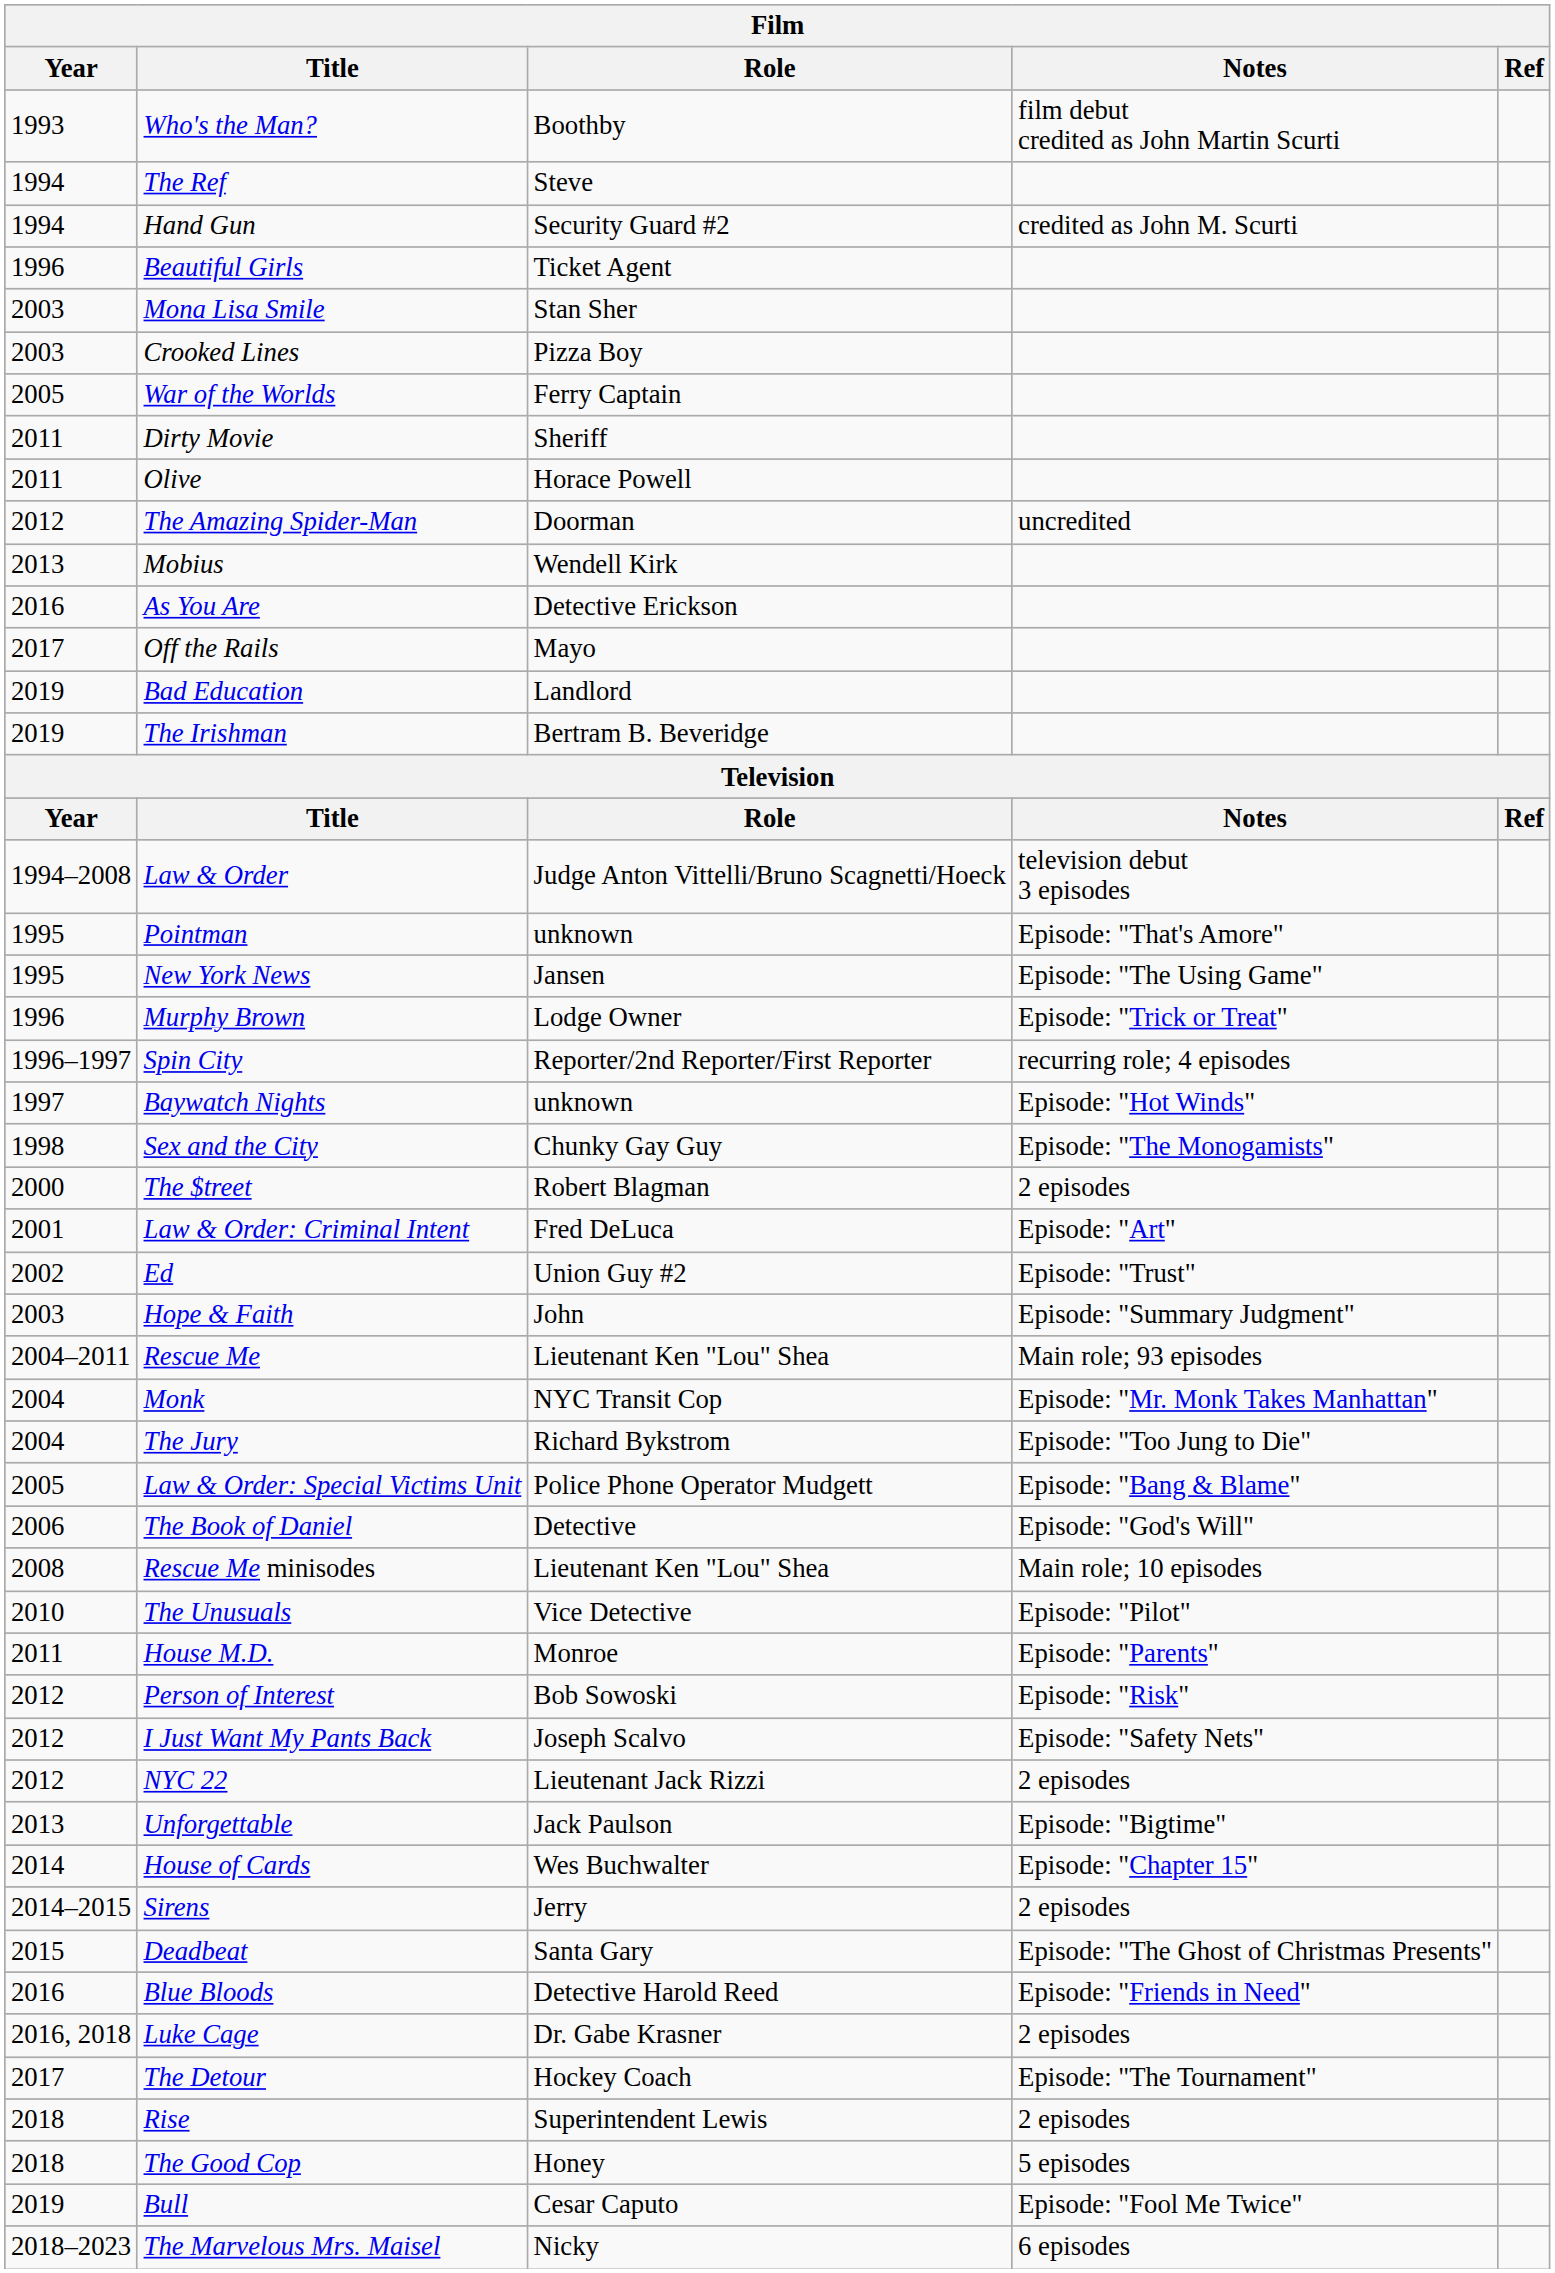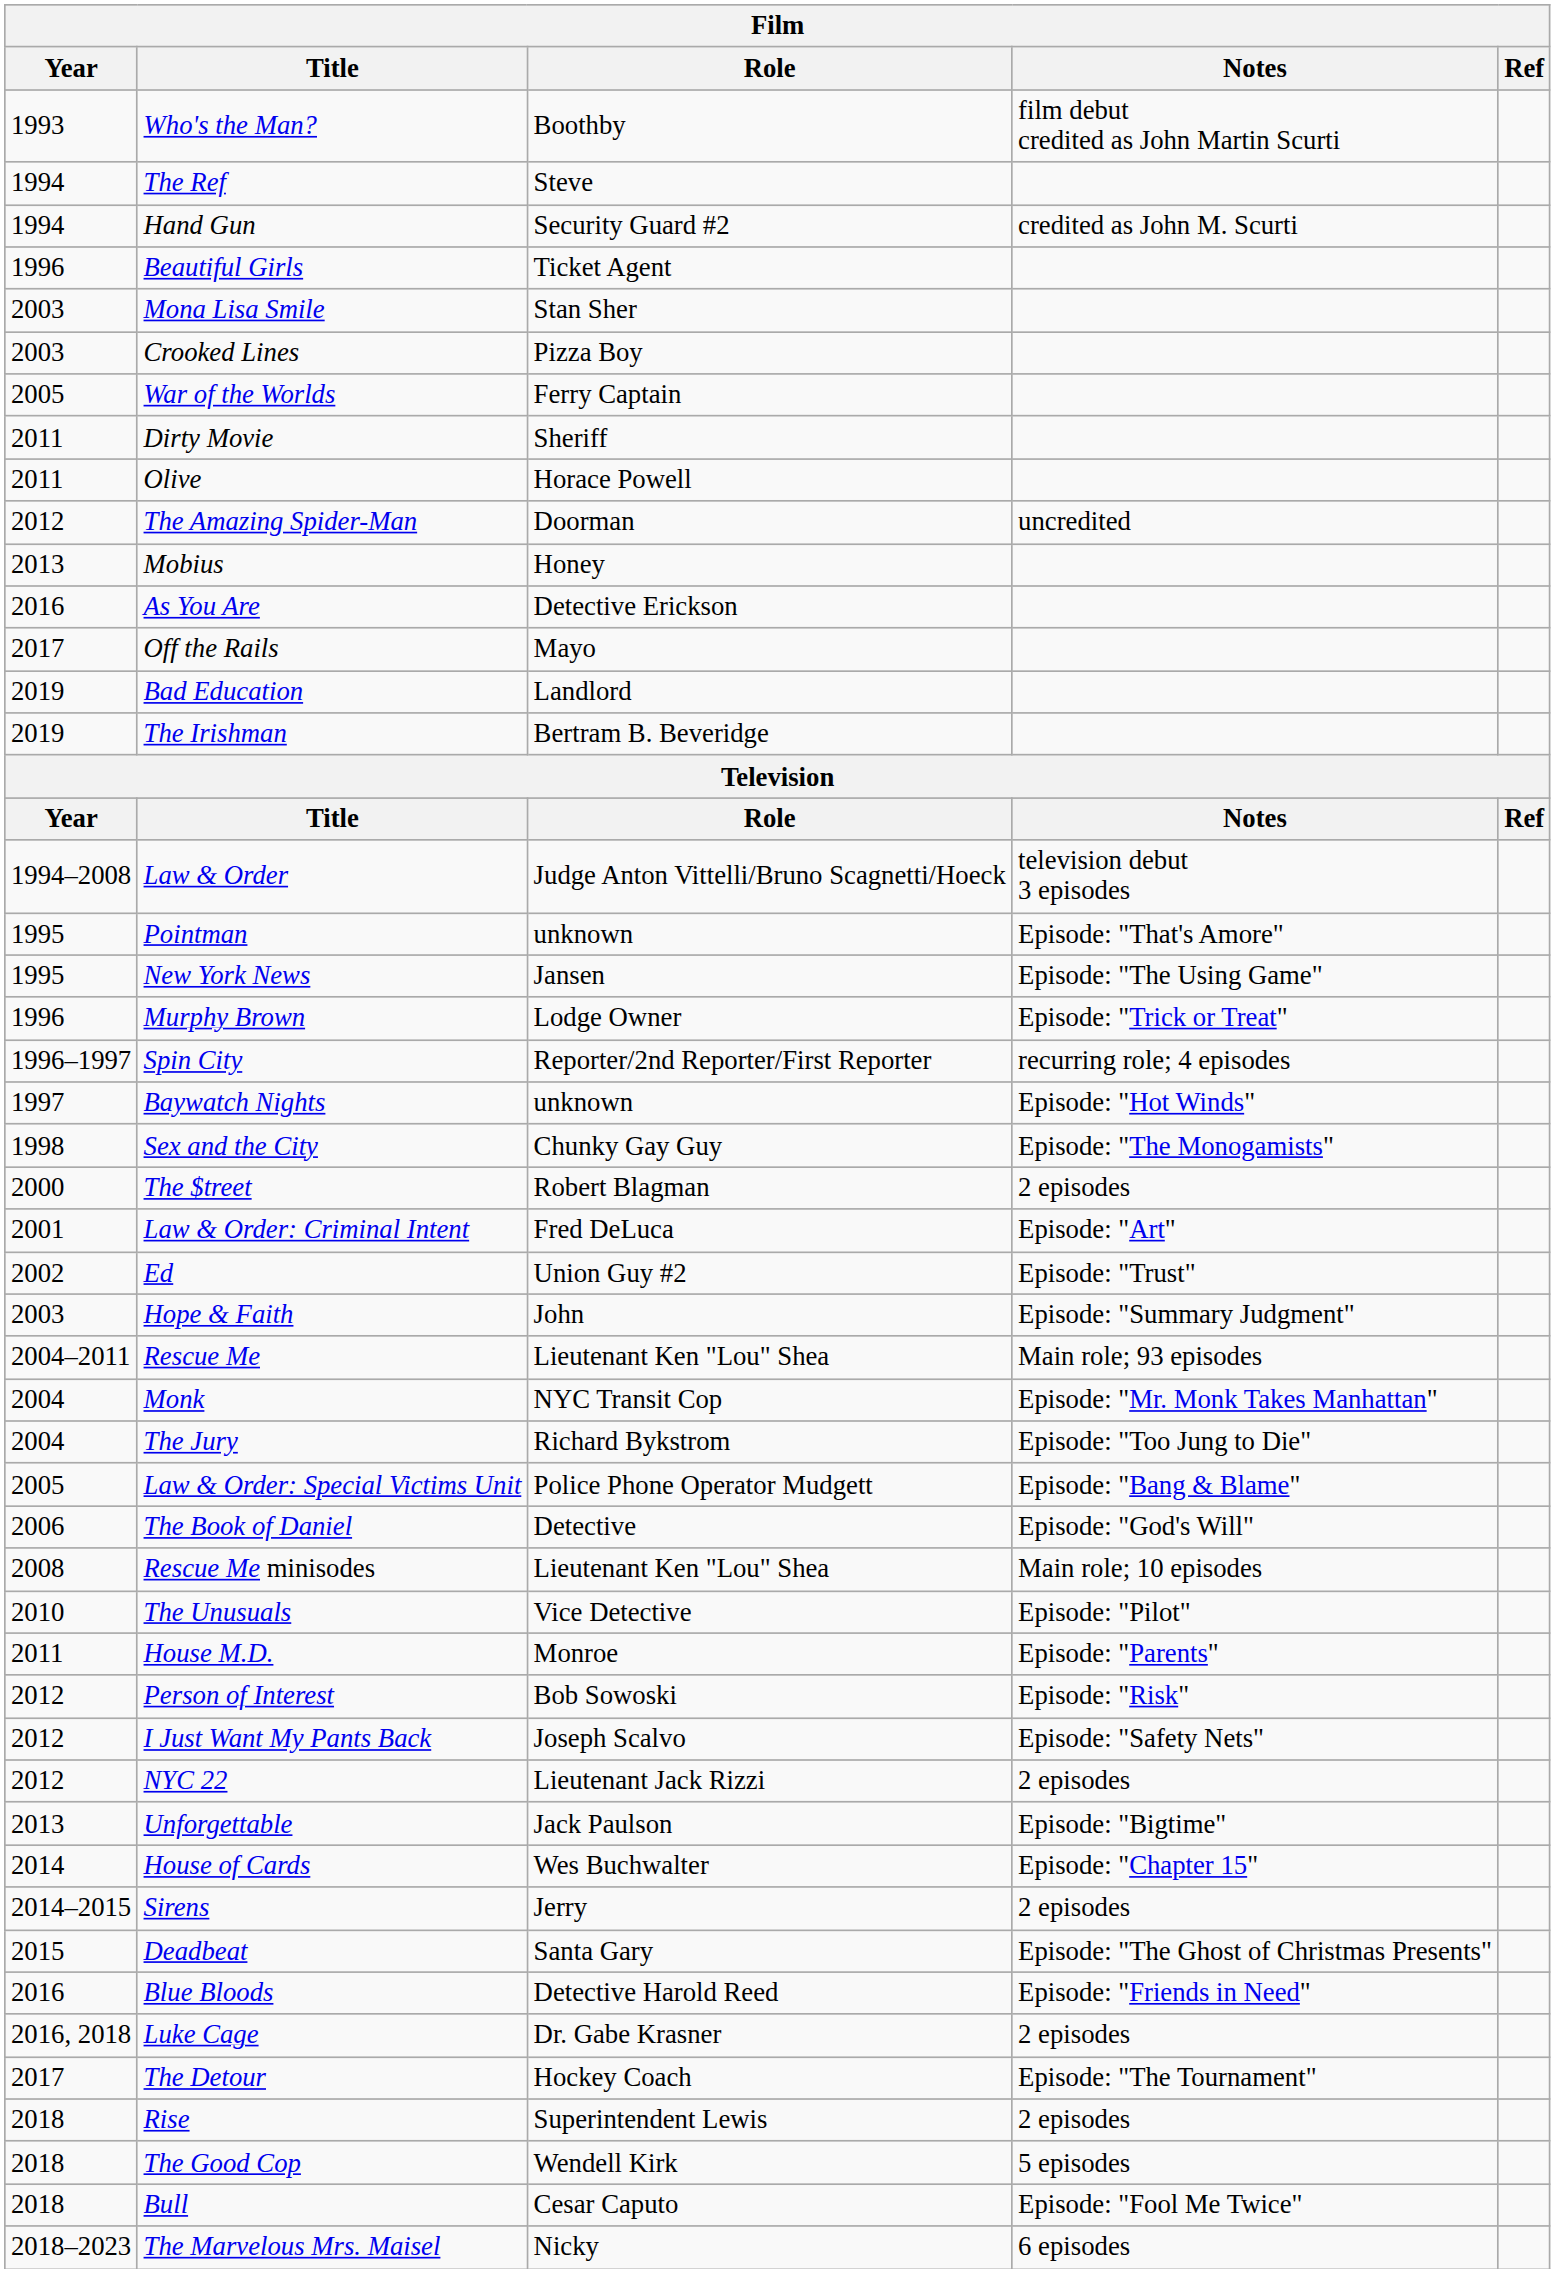 <table class="wikitable">
 <tr>
 <th colspan="5">Film</th>
 </tr>
 <tr>
 <th>Year</th>
 <th>Title</th>
 <th>Role</th>
 <th>Notes</th>
 <th>Ref</th>
 </tr>
 <tr>
 <td>1993</td>
 <td><em><a href='#'>Who's the Man?</a></em></td>
 <td>Boothby</td>
 <td>film debut<br>credited as John Martin Scurti</td>
 <td></td>
 </tr>
 <tr>
 <td>1994</td>
 <td><em><a href='#'>The Ref</a></em></td>
 <td>Steve</td>
 <td></td>
 <td></td>
 </tr>
 <tr>
 <td>1994</td>
 <td><em>Hand Gun</em></td>
 <td>Security Guard #2</td>
 <td>credited as John M. Scurti</td>
 <td></td>
 </tr>
 <tr>
 <td>1996</td>
 <td><em><a href='#'>Beautiful Girls</a></em></td>
 <td>Ticket Agent</td>
 <td></td>
 <td></td>
 </tr>
 <tr>
 <td>2003</td>
 <td><em><a href='#'>Mona Lisa Smile</a></em></td>
 <td>Stan Sher</td>
 <td></td>
 <td></td>
 </tr>
 <tr>
 <td>2003</td>
 <td><em>Crooked Lines</em></td>
 <td>Pizza Boy</td>
 <td></td>
 <td></td>
 </tr>
 <tr>
 <td>2005</td>
 <td><em><a href='#'>War of the Worlds</a></em></td>
 <td>Ferry Captain</td>
 <td></td>
 <td></td>
 </tr>
 <tr>
 <td>2011</td>
 <td><em>Dirty Movie</em></td>
 <td>Sheriff</td>
 <td></td>
 <td></td>
 </tr>
 <tr>
 <td>2011</td>
 <td><em>Olive</em></td>
 <td>Horace Powell</td>
 <td></td>
 <td></td>
 </tr>
 <tr>
 <td>2012</td>
 <td><em><a href='#'>The Amazing Spider-Man</a></em></td>
 <td>Doorman</td>
 <td>uncredited</td>
 <td></td>
 </tr>
 <tr>
 <td>2013</td>
 <td><em>Mobius</em></td>
-<td>Wendell Kirk</td>
+<td>Honey</td>
 <td></td>
 <td></td>
 </tr>
 <tr>
 <td>2016</td>
 <td><em><a href='#'>As You Are</a></em></td>
 <td>Detective Erickson</td>
 <td></td>
 <td></td>
 </tr>
 <tr>
 <td>2017</td>
 <td><em>Off the Rails</em></td>
 <td>Mayo</td>
 <td></td>
 <td></td>
 </tr>
 <tr>
 <td>2019</td>
 <td><em><a href='#'>Bad Education</a></em></td>
 <td>Landlord</td>
 <td></td>
 <td></td>
 </tr>
 <tr>
 <td>2019</td>
 <td><em><a href='#'>The Irishman</a></em></td>
 <td>Bertram B. Beveridge</td>
 <td></td>
 <td></td>
 </tr>
 <tr>
 <th colspan="5">Television</th>
 </tr>
 <tr>
 <th>Year</th>
 <th>Title</th>
 <th>Role</th>
 <th>Notes</th>
 <th>Ref</th>
 </tr>
 <tr>
 <td>1994–2008</td>
 <td><em><a href='#'>Law & Order</a></em></td>
 <td>Judge Anton Vittelli/Bruno Scagnetti/Hoeck</td>
 <td>television debut<br>3 episodes</td>
 <td></td>
 </tr>
 <tr>
 <td>1995</td>
 <td><em><a href='#'>Pointman</a></em></td>
 <td>unknown</td>
 <td>Episode: "That's Amore"</td>
 <td></td>
 </tr>
 <tr>
 <td>1995</td>
 <td><em><a href='#'>New York News</a></em></td>
 <td>Jansen</td>
 <td>Episode: "The Using Game"</td>
 <td></td>
 </tr>
 <tr>
 <td>1996</td>
 <td><em><a href='#'>Murphy Brown</a></em></td>
 <td>Lodge Owner</td>
 <td>Episode: "<a href='#'>Trick or Treat</a>"</td>
 <td></td>
 </tr>
 <tr>
 <td>1996–1997</td>
 <td><em><a href='#'>Spin City</a></em></td>
 <td>Reporter/2nd Reporter/First Reporter</td>
 <td>recurring role; 4 episodes</td>
 <td></td>
 </tr>
 <tr>
 <td>1997</td>
 <td><em><a href='#'>Baywatch Nights</a></em></td>
 <td>unknown</td>
 <td>Episode: "<a href='#'>Hot Winds</a>"</td>
 <td></td>
 </tr>
 <tr>
 <td>1998</td>
 <td><em><a href='#'>Sex and the City</a></em></td>
 <td>Chunky Gay Guy</td>
 <td>Episode: "<a href='#'>The Monogamists</a>"</td>
 <td></td>
 </tr>
 <tr>
 <td>2000</td>
 <td><em><a href='#'>The $treet</a></em></td>
 <td>Robert Blagman</td>
 <td>2 episodes</td>
 <td></td>
 </tr>
 <tr>
 <td>2001</td>
 <td><em><a href='#'>Law & Order: Criminal Intent</a></em></td>
 <td>Fred DeLuca</td>
 <td>Episode: "<a href='#'>Art</a>"</td>
 <td></td>
 </tr>
 <tr>
 <td>2002</td>
 <td><em><a href='#'>Ed</a></em></td>
 <td>Union Guy #2</td>
 <td>Episode: "Trust"</td>
 <td></td>
 </tr>
 <tr>
 <td>2003</td>
 <td><em><a href='#'>Hope & Faith</a></em></td>
 <td>John</td>
 <td>Episode: "Summary Judgment"</td>
 <td></td>
 </tr>
 <tr>
 <td>2004–2011</td>
 <td><em><a href='#'>Rescue Me</a></em></td>
 <td>Lieutenant Ken "Lou" Shea</td>
 <td>Main role; 93 episodes</td>
 <td></td>
 </tr>
 <tr>
 <td>2004</td>
 <td><em><a href='#'>Monk</a></em></td>
 <td>NYC Transit Cop</td>
 <td>Episode: "<a href='#'>Mr. Monk Takes Manhattan</a>"</td>
 <td></td>
 </tr>
 <tr>
 <td>2004</td>
 <td><em><a href='#'>The Jury</a></em></td>
 <td>Richard Bykstrom</td>
 <td>Episode: "Too Jung to Die"</td>
 <td></td>
 </tr>
 <tr>
 <td>2005</td>
 <td><em><a href='#'>Law & Order: Special Victims Unit</a></em></td>
 <td>Police Phone Operator Mudgett</td>
 <td>Episode: "<a href='#'>Bang & Blame</a>"</td>
 <td></td>
 </tr>
 <tr>
 <td>2006</td>
 <td><em><a href='#'>The Book of Daniel</a></em></td>
 <td>Detective</td>
 <td>Episode: "God's Will"</td>
 <td></td>
 </tr>
 <tr>
 <td>2008</td>
 <td><em><a href='#'>Rescue Me</a></em> minisodes</td>
 <td>Lieutenant Ken "Lou" Shea</td>
 <td>Main role; 10 episodes</td>
 <td></td>
 </tr>
 <tr>
 <td>2010</td>
 <td><em><a href='#'>The Unusuals</a></em></td>
 <td>Vice Detective</td>
 <td>Episode: "Pilot"</td>
 <td></td>
 </tr>
 <tr>
 <td>2011</td>
 <td><em><a href='#'>House M.D.</a></em></td>
 <td>Monroe</td>
 <td>Episode: "<a href='#'>Parents</a>"</td>
 <td></td>
 </tr>
 <tr>
 <td>2012</td>
 <td><em><a href='#'>Person of Interest</a></em></td>
 <td>Bob Sowoski</td>
 <td>Episode: "<a href='#'>Risk</a>"</td>
 <td></td>
 </tr>
 <tr>
 <td>2012</td>
 <td><em><a href='#'>I Just Want My Pants Back</a></em></td>
 <td>Joseph Scalvo</td>
 <td>Episode: "Safety Nets"</td>
 <td></td>
 </tr>
 <tr>
 <td>2012</td>
 <td><em><a href='#'>NYC 22</a></em></td>
 <td>Lieutenant Jack Rizzi</td>
 <td>2 episodes</td>
 <td></td>
 </tr>
 <tr>
 <td>2013</td>
 <td><em><a href='#'>Unforgettable</a></em></td>
 <td>Jack Paulson</td>
 <td>Episode: "Bigtime"</td>
 <td></td>
 </tr>
 <tr>
 <td>2014</td>
 <td><em><a href='#'>House of Cards</a></em></td>
 <td>Wes Buchwalter</td>
 <td>Episode: "<a href='#'>Chapter 15</a>"</td>
 <td></td>
 </tr>
 <tr>
 <td>2014–2015</td>
 <td><em><a href='#'>Sirens</a></em></td>
 <td>Jerry</td>
 <td>2 episodes</td>
 <td></td>
 </tr>
 <tr>
 <td>2015</td>
 <td><em><a href='#'>Deadbeat</a></em></td>
 <td>Santa Gary</td>
 <td>Episode: "The Ghost of Christmas Presents"</td>
 <td></td>
 </tr>
 <tr>
 <td>2016</td>
 <td><em><a href='#'>Blue Bloods</a></em></td>
 <td>Detective Harold Reed</td>
 <td>Episode: "<a href='#'>Friends in Need</a>"</td>
 <td></td>
 </tr>
 <tr>
 <td>2016, 2018</td>
 <td><em><a href='#'>Luke Cage</a></em></td>
 <td>Dr. Gabe Krasner</td>
 <td>2 episodes</td>
 <td></td>
 </tr>
 <tr>
 <td>2017</td>
 <td><em><a href='#'>The Detour</a></em></td>
 <td>Hockey Coach</td>
 <td>Episode: "The Tournament"</td>
 <td></td>
 </tr>
 <tr>
 <td>2018</td>
 <td><em><a href='#'>Rise</a></em></td>
 <td>Superintendent Lewis</td>
 <td>2 episodes</td>
 <td></td>
 </tr>
 <tr>
 <td>2018</td>
 <td><em><a href='#'>The Good Cop</a></em></td>
-<td>Honey</td>
+<td>Wendell Kirk</td>
 <td>5 episodes</td>
 <td></td>
 </tr>
 <tr>
-<td>2019</td>
+<td>2018</td>
 <td><em><a href='#'>Bull</a></em></td>
 <td>Cesar Caputo</td>
 <td>Episode: "Fool Me Twice"</td>
 <td></td>
 </tr>
 <tr>
 <td>2018–2023</td>
 <td><em><a href='#'>The Marvelous Mrs. Maisel</a></em></td>
 <td>Nicky</td>
 <td>6 episodes</td>
 <td></td>
 </tr>
 </table>
